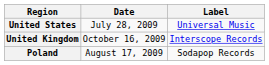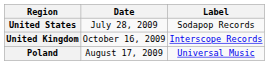 <table class="wikitable plainrowheaders" style="text-align:center;" border="1">
 <tr>
 <th scope="col">Region</th>
 <th scope="col">Date</th>
 <th scope="col">Label</th>
 </tr>
 <tr>
 <th scope="row">United States</th>
 <td>July 28, 2009</td>
-<td><a href='#'>Universal Music</a></td>
+<td>Sodapop Records</td>
 </tr>
 <tr>
 <th scope="row">United Kingdom</th>
 <td>October 16, 2009</td>
 <td><a href='#'>Interscope Records</a></td>
 </tr>
 <tr>
 <th scope="row">Poland</th>
 <td>August 17, 2009</td>
-<td>Sodapop Records</td>
+<td><a href='#'>Universal Music</a></td>
 </tr>
 </table>
